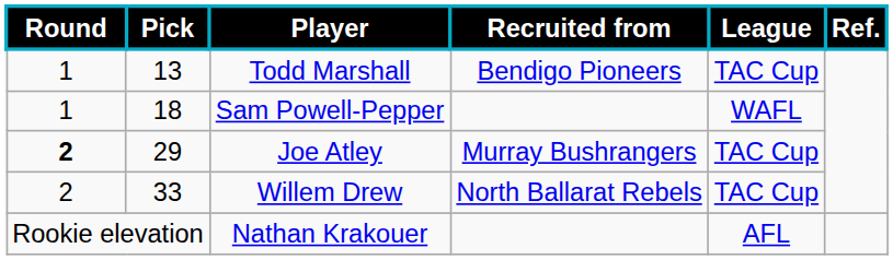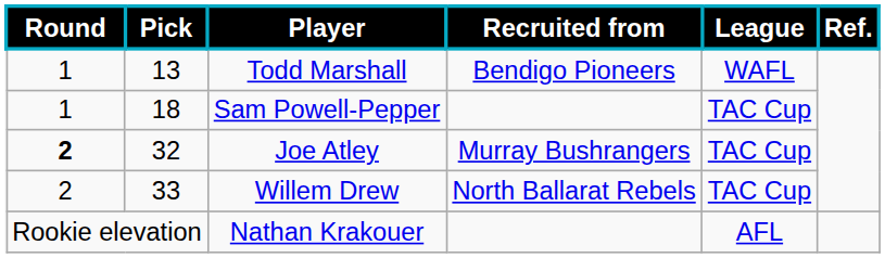 <table class="wikitable" style="font-size:90%; text-align:center;">
 <tr>
 <td style="background:black; color:white; border: solid #06AAC5 2px"><strong>Round</strong></td>
 <td style="background:black; color:white; border: solid #06AAC5 2px"><strong>Pick</strong></td>
 <td style="background:black; color:white; border: solid #06AAC5 2px"><strong>Player</strong></td>
 <td style="background:black; color:white; border: solid #06AAC5 2px"><strong>Recruited from</strong></td>
 <td style="background:black; color:white; border: solid #06AAC5 2px"><strong>League</strong></td>
 <td style="background:black; color:white; border: solid #06AAC5 2px"><strong>Ref.</strong></td>
 </tr>
 <tr>
 <td>1</td>
 <td>13</td>
 <td><a href='#'>Todd Marshall</a></td>
 <td><a href='#'>Bendigo Pioneers</a></td>
-<td><a href='#'>TAC Cup</a></td>
+<td><a href='#'>WAFL</a></td>
 <td rowspan=4></td>
 </tr>
 <tr>
 <td>1</td>
 <td>18</td>
 <td><a href='#'>Sam Powell-Pepper</a></td>
 <td></td>
-<td><a href='#'>WAFL</a></td>
+<td><a href='#'>TAC Cup</a></td>
 </tr>
 <tr>
 <td><strong>2</strong></td>
-<td>29</td>
+<td>32</td>
 <td><a href='#'>Joe Atley</a></td>
 <td><a href='#'>Murray Bushrangers</a></td>
 <td><a href='#'>TAC Cup</a></td>
 </tr>
 <tr>
 <td>2</td>
 <td>33</td>
 <td><a href='#'>Willem Drew</a></td>
 <td><a href='#'>North Ballarat Rebels</a></td>
 <td><a href='#'>TAC Cup</a></td>
 </tr>
 <tr>
 <td colspan=2>Rookie elevation</td>
 <td><a href='#'>Nathan Krakouer</a></td>
 <td></td>
 <td><a href='#'>AFL</a></td>
 <td></td>
 </tr>
 </table>
